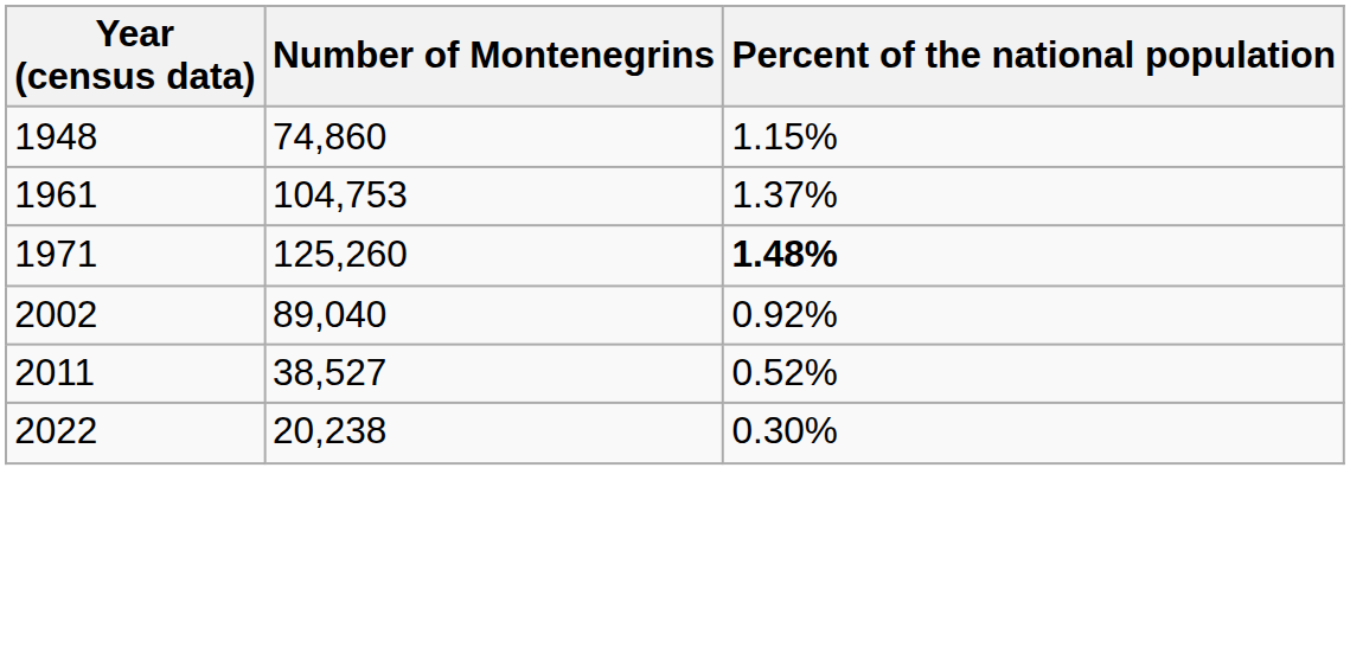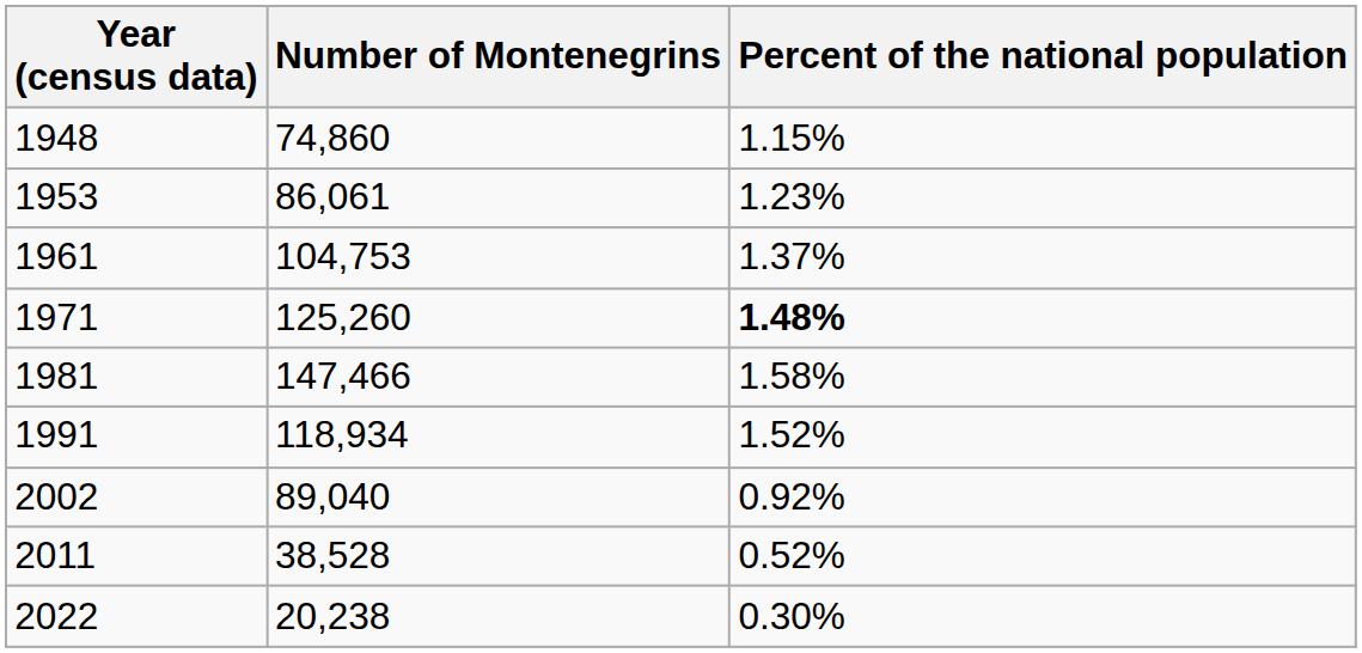 <table class="wikitable">
 <tr>
 <th>Year<br>(census data)</th>
 <th>Number of Montenegrins</th>
 <th>Percent of the national population</th>
 </tr>
 <tr>
 <td>1948</td>
 <td>74,860</td>
 <td>1.15%</td>
 </tr>
 <tr>
+<td>1953</td>
+<td>86,061</td>
+<td>1.23%</td>
+</tr>
+<tr>
 <td>1961</td>
 <td>104,753</td>
 <td>1.37%</td>
 </tr>
 <tr>
 <td>1971</td>
 <td>125,260</td>
 <td><strong>1.48%</strong></td>
 </tr>
 <tr>
+<td>1981</td>
+<td>147,466</td>
+<td>1.58%</td>
+</tr>
+<tr>
+<td>1991</td>
+<td>118,934</td>
+<td>1.52%</td>
+</tr>
+<tr>
 <td>2002</td>
 <td>89,040</td>
 <td>0.92%</td>
 </tr>
 <tr>
 <td>2011</td>
-<td>38,527</td>
+<td>38,528</td>
 <td>0.52%</td>
 </tr>
 <tr>
 <td>2022</td>
 <td>20,238</td>
 <td>0.30%</td>
 </tr>
 </table>
